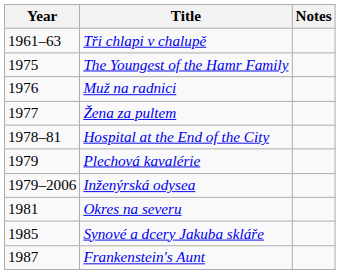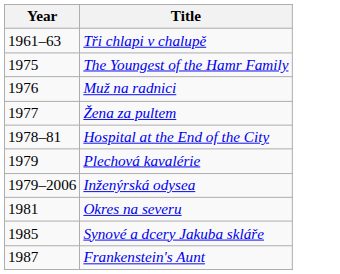 <table class="wikitable sortable">
 <tr>
 <th>Year</th>
 <th>Title</th>
-<th class="unsortable">Notes</th>
 </tr>
 <tr>
 <td>1961–63</td>
 <td><em><a href='#'>Tři chlapi v chalupě</a></em></td>
-<td></td>
 </tr>
 <tr>
 <td>1975</td>
 <td><em><a href='#'>The Youngest of the Hamr Family</a></em></td>
-<td></td>
 </tr>
 <tr>
 <td>1976</td>
 <td><em><a href='#'>Muž na radnici</a></em></td>
-<td></td>
 </tr>
 <tr>
 <td>1977</td>
 <td><em><a href='#'>Žena za pultem</a></em></td>
-<td></td>
 </tr>
 <tr>
 <td>1978–81</td>
 <td><em><a href='#'>Hospital at the End of the City</a></em></td>
-<td></td>
 </tr>
 <tr>
 <td>1979</td>
 <td><em><a href='#'>Plechová kavalérie</a></em></td>
-<td></td>
 </tr>
 <tr>
 <td>1979–2006</td>
 <td><em><a href='#'>Inženýrská odysea</a></em></td>
-<td></td>
 </tr>
 <tr>
 <td>1981</td>
 <td><em><a href='#'>Okres na severu</a></em></td>
-<td></td>
 </tr>
 <tr>
 <td>1985</td>
 <td><em><a href='#'>Synové a dcery Jakuba skláře</a></em></td>
-<td></td>
 </tr>
 <tr>
 <td>1987</td>
 <td><em><a href='#'>Frankenstein's Aunt</a></em></td>
-<td></td>
 </tr>
 </table>
